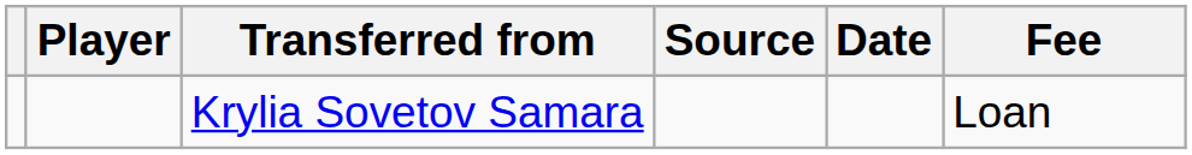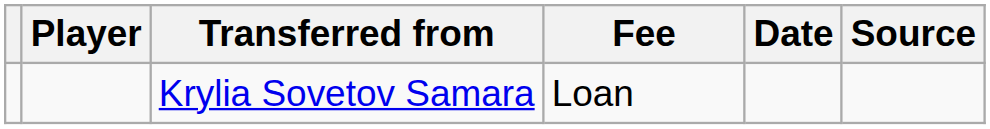 <table class="wikitable plainrowheaders sortable">
 <tr>
 <th></th>
 <th scope="col">Player</th>
 <th>Transferred from</th>
+<th style="width: 80px;">Fee</th>
+<th scope="col">Date</th>
 <th scope="col">Source</th>
-<th scope="col">Date</th>
-<th style="width: 80px;">Fee</th>
 </tr>
 <tr>
 <td align="center"></td>
 <td> </td>
 <td> <a href='#'>Krylia Sovetov Samara</a></td>
+<td>Loan</td>
 <td></td>
 <td></td>
-<td>Loan</td>
 </tr>
 </table>
